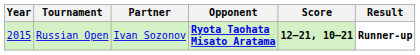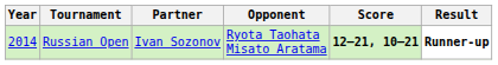 <table class="sortable wikitable" style="font-size: 90%;">
 <tr>
 <th>Year</th>
 <th>Tournament</th>
 <th>Partner</th>
 <th>Opponent</th>
 <th>Score</th>
 <th>Result</th>
 </tr>
 <tr style="background:#D4F1C5">
-<td align="center"><a href='#'>2015</a></td>
+<td align="center"><a href='#'>2014</a></td>
 <td align="left"><a href='#'>Russian Open</a></td>
 <td align="left"> <a href='#'>Ivan Sozonov</a></td>
-<td align="left"><strong> <a href='#'>Ryota Taohata</a><br> <a href='#'>Misato Aratama</a></strong></td>
+<td align="left"> <a href='#'>Ryota Taohata</a><br> <a href='#'>Misato Aratama</a></td>
 <td align="left"><strong>12–21, 10–21</strong></td>
 <td style="text-align:left; background:white"> <strong>Runner-up</strong></td>
 </tr>
 </table>
